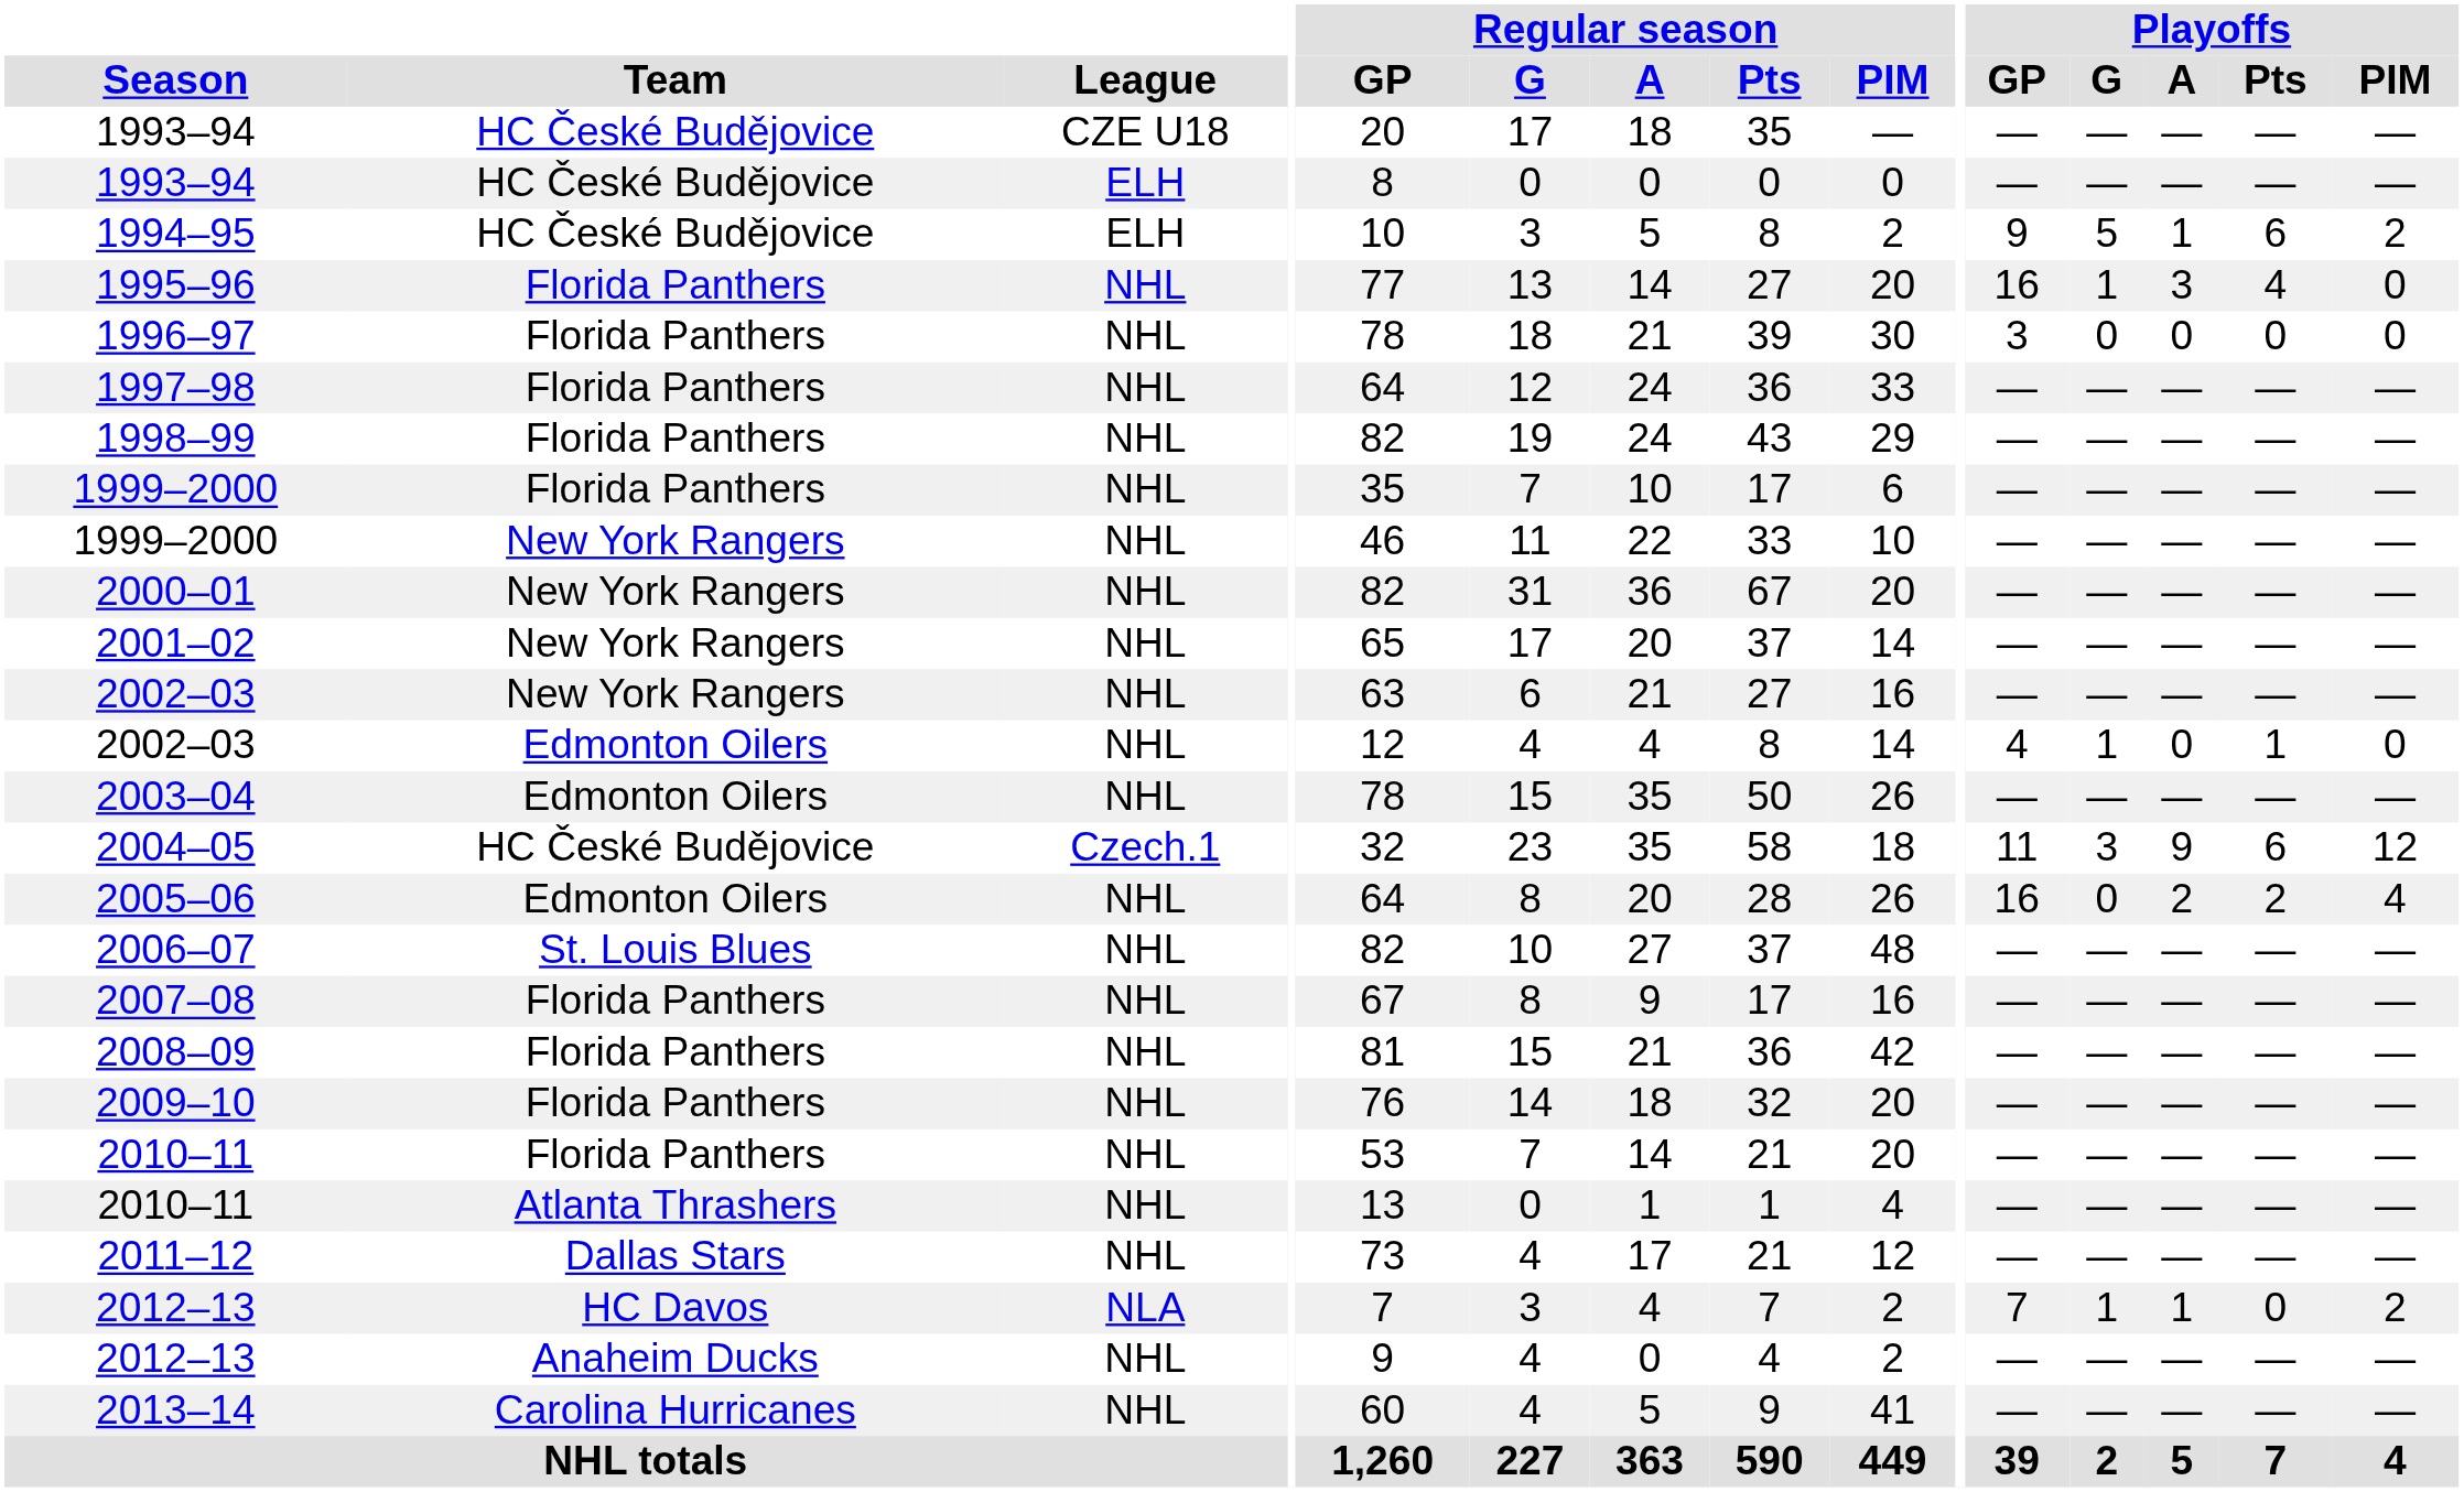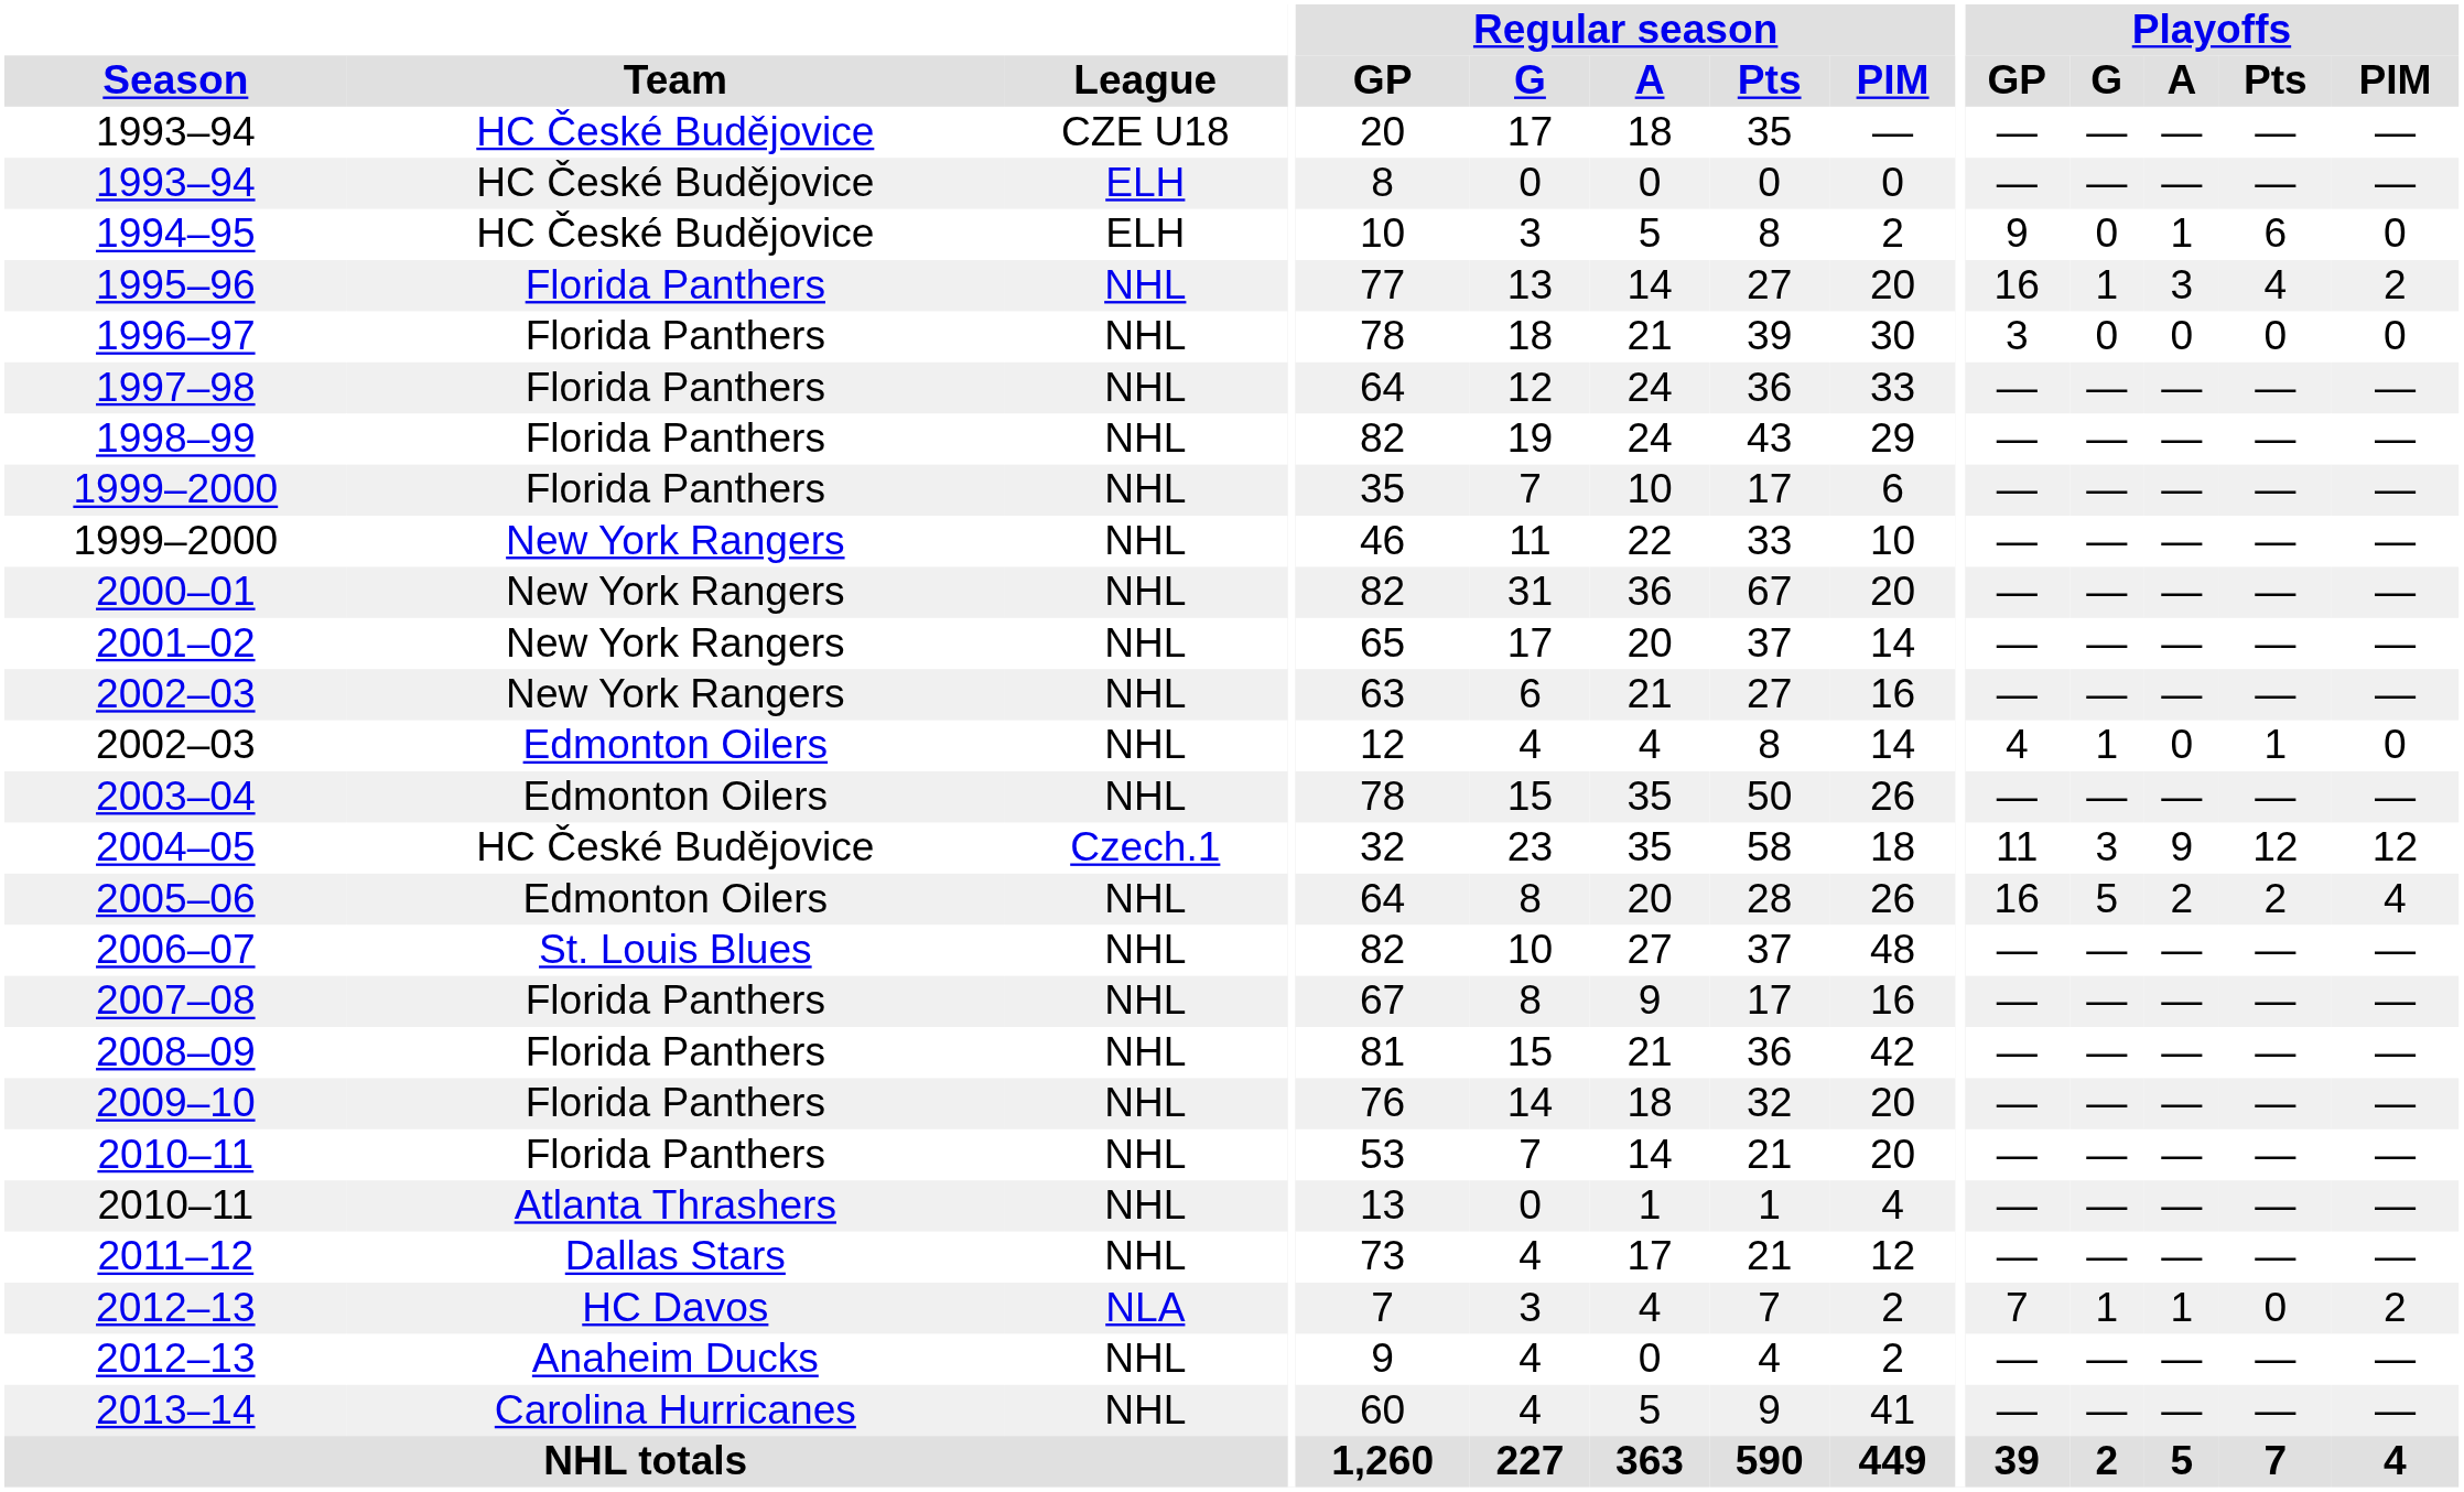 <table border="0" cellpadding="1" cellspacing="0" style="text-align:center; width:60em">
 <tr bgcolor="#e0e0e0">
 <th colspan="3"  bgcolor="#ffffff"></th>
 <th rowspan="99" bgcolor="#ffffff"></th>
 <th colspan="5"><a href='#'>Regular season</a></th>
 <th rowspan="99" bgcolor="#ffffff"></th>
 <th colspan="5"><a href='#'>Playoffs</a></th>
 </tr>
 <tr bgcolor="#e0e0e0">
 <th><a href='#'>Season</a></th>
 <th>Team</th>
 <th>League</th>
 <th>GP</th>
 <th><a href='#'>G</a></th>
 <th><a href='#'>A</a></th>
 <th><a href='#'>Pts</a></th>
 <th><a href='#'>PIM</a></th>
 <th>GP</th>
 <th>G</th>
 <th>A</th>
 <th>Pts</th>
 <th>PIM</th>
 </tr>
 <tr>
 <td>1993–94</td>
 <td><a href='#'>HC České Budějovice</a></td>
 <td>CZE U18</td>
 <td>20</td>
 <td>17</td>
 <td>18</td>
 <td>35</td>
 <td>—</td>
 <td>—</td>
 <td>—</td>
 <td>—</td>
 <td>—</td>
 <td>—</td>
 </tr>
 <tr bgcolor="#f0f0f0">
 <td><a href='#'>1993–94</a></td>
 <td>HC České Budějovice</td>
 <td><a href='#'>ELH</a></td>
 <td>8</td>
 <td>0</td>
 <td>0</td>
 <td>0</td>
 <td>0</td>
 <td>—</td>
 <td>—</td>
 <td>—</td>
 <td>—</td>
 <td>—</td>
 </tr>
 <tr>
 <td><a href='#'>1994–95</a></td>
 <td>HC České Budějovice</td>
 <td>ELH</td>
 <td>10</td>
 <td>3</td>
 <td>5</td>
 <td>8</td>
 <td>2</td>
 <td>9</td>
-<td>5</td>
+<td>0</td>
 <td>1</td>
 <td>6</td>
-<td>2</td>
+<td>0</td>
 </tr>
 <tr bgcolor="#f0f0f0">
 <td><a href='#'>1995–96</a></td>
 <td><a href='#'>Florida Panthers</a></td>
 <td><a href='#'>NHL</a></td>
 <td>77</td>
 <td>13</td>
 <td>14</td>
 <td>27</td>
 <td>20</td>
 <td>16</td>
 <td>1</td>
 <td>3</td>
 <td>4</td>
-<td>0</td>
+<td>2</td>
 </tr>
 <tr>
 <td><a href='#'>1996–97</a></td>
 <td>Florida Panthers</td>
 <td>NHL</td>
 <td>78</td>
 <td>18</td>
 <td>21</td>
 <td>39</td>
 <td>30</td>
 <td>3</td>
 <td>0</td>
 <td>0</td>
 <td>0</td>
 <td>0</td>
 </tr>
 <tr bgcolor="#f0f0f0">
 <td><a href='#'>1997–98</a></td>
 <td>Florida Panthers</td>
 <td>NHL</td>
 <td>64</td>
 <td>12</td>
 <td>24</td>
 <td>36</td>
 <td>33</td>
 <td>—</td>
 <td>—</td>
 <td>—</td>
 <td>—</td>
 <td>—</td>
 </tr>
 <tr>
 <td><a href='#'>1998–99</a></td>
 <td>Florida Panthers</td>
 <td>NHL</td>
 <td>82</td>
 <td>19</td>
 <td>24</td>
 <td>43</td>
 <td>29</td>
 <td>—</td>
 <td>—</td>
 <td>—</td>
 <td>—</td>
 <td>—</td>
 </tr>
 <tr bgcolor="#f0f0f0">
 <td><a href='#'>1999–2000</a></td>
 <td>Florida Panthers</td>
 <td>NHL</td>
 <td>35</td>
 <td>7</td>
 <td>10</td>
 <td>17</td>
 <td>6</td>
 <td>—</td>
 <td>—</td>
 <td>—</td>
 <td>—</td>
 <td>—</td>
 </tr>
 <tr>
 <td>1999–2000</td>
 <td><a href='#'>New York Rangers</a></td>
 <td>NHL</td>
 <td>46</td>
 <td>11</td>
 <td>22</td>
 <td>33</td>
 <td>10</td>
 <td>—</td>
 <td>—</td>
 <td>—</td>
 <td>—</td>
 <td>—</td>
 </tr>
 <tr bgcolor="#f0f0f0">
 <td><a href='#'>2000–01</a></td>
 <td>New York Rangers</td>
 <td>NHL</td>
 <td>82</td>
 <td>31</td>
 <td>36</td>
 <td>67</td>
 <td>20</td>
 <td>—</td>
 <td>—</td>
 <td>—</td>
 <td>—</td>
 <td>—</td>
 </tr>
 <tr>
 <td><a href='#'>2001–02</a></td>
 <td>New York Rangers</td>
 <td>NHL</td>
 <td>65</td>
 <td>17</td>
 <td>20</td>
 <td>37</td>
 <td>14</td>
 <td>—</td>
 <td>—</td>
 <td>—</td>
 <td>—</td>
 <td>—</td>
 </tr>
 <tr bgcolor="#f0f0f0">
 <td><a href='#'>2002–03</a></td>
 <td>New York Rangers</td>
 <td>NHL</td>
 <td>63</td>
 <td>6</td>
 <td>21</td>
 <td>27</td>
 <td>16</td>
 <td>—</td>
 <td>—</td>
 <td>—</td>
 <td>—</td>
 <td>—</td>
 </tr>
 <tr>
 <td>2002–03</td>
 <td><a href='#'>Edmonton Oilers</a></td>
 <td>NHL</td>
 <td>12</td>
 <td>4</td>
 <td>4</td>
 <td>8</td>
 <td>14</td>
 <td>4</td>
 <td>1</td>
 <td>0</td>
 <td>1</td>
 <td>0</td>
 </tr>
 <tr bgcolor="#f0f0f0">
 <td><a href='#'>2003–04</a></td>
 <td>Edmonton Oilers</td>
 <td>NHL</td>
 <td>78</td>
 <td>15</td>
 <td>35</td>
 <td>50</td>
 <td>26</td>
 <td>—</td>
 <td>—</td>
 <td>—</td>
 <td>—</td>
 <td>—</td>
 </tr>
 <tr>
 <td><a href='#'>2004–05</a></td>
 <td>HC České Budějovice</td>
 <td><a href='#'>Czech.1</a></td>
 <td>32</td>
 <td>23</td>
 <td>35</td>
 <td>58</td>
 <td>18</td>
 <td>11</td>
 <td>3</td>
 <td>9</td>
-<td>6</td>
+<td>12</td>
 <td>12</td>
 </tr>
 <tr bgcolor="#f0f0f0">
 <td><a href='#'>2005–06</a></td>
 <td>Edmonton Oilers</td>
 <td>NHL</td>
 <td>64</td>
 <td>8</td>
 <td>20</td>
 <td>28</td>
 <td>26</td>
 <td>16</td>
-<td>0</td>
+<td>5</td>
 <td>2</td>
 <td>2</td>
 <td>4</td>
 </tr>
 <tr>
 <td><a href='#'>2006–07</a></td>
 <td><a href='#'>St. Louis Blues</a></td>
 <td>NHL</td>
 <td>82</td>
 <td>10</td>
 <td>27</td>
 <td>37</td>
 <td>48</td>
 <td>—</td>
 <td>—</td>
 <td>—</td>
 <td>—</td>
 <td>—</td>
 </tr>
 <tr bgcolor="#f0f0f0">
 <td><a href='#'>2007–08</a></td>
 <td>Florida Panthers</td>
 <td>NHL</td>
 <td>67</td>
 <td>8</td>
 <td>9</td>
 <td>17</td>
 <td>16</td>
 <td>—</td>
 <td>—</td>
 <td>—</td>
 <td>—</td>
 <td>—</td>
 </tr>
 <tr>
 <td><a href='#'>2008–09</a></td>
 <td>Florida Panthers</td>
 <td>NHL</td>
 <td>81</td>
 <td>15</td>
 <td>21</td>
 <td>36</td>
 <td>42</td>
 <td>—</td>
 <td>—</td>
 <td>—</td>
 <td>—</td>
 <td>—</td>
 </tr>
 <tr bgcolor="#f0f0f0">
 <td><a href='#'>2009–10</a></td>
 <td>Florida Panthers</td>
 <td>NHL</td>
 <td>76</td>
 <td>14</td>
 <td>18</td>
 <td>32</td>
 <td>20</td>
 <td>—</td>
 <td>—</td>
 <td>—</td>
 <td>—</td>
 <td>—</td>
 </tr>
 <tr>
 <td><a href='#'>2010–11</a></td>
 <td>Florida Panthers</td>
 <td>NHL</td>
 <td>53</td>
 <td>7</td>
 <td>14</td>
 <td>21</td>
 <td>20</td>
 <td>—</td>
 <td>—</td>
 <td>—</td>
 <td>—</td>
 <td>—</td>
 </tr>
 <tr bgcolor="#f0f0f0">
 <td>2010–11</td>
 <td><a href='#'>Atlanta Thrashers</a></td>
 <td>NHL</td>
 <td>13</td>
 <td>0</td>
 <td>1</td>
 <td>1</td>
 <td>4</td>
 <td>—</td>
 <td>—</td>
 <td>—</td>
 <td>—</td>
 <td>—</td>
 </tr>
 <tr>
 <td><a href='#'>2011–12</a></td>
 <td><a href='#'>Dallas Stars</a></td>
 <td>NHL</td>
 <td>73</td>
 <td>4</td>
 <td>17</td>
 <td>21</td>
 <td>12</td>
 <td>—</td>
 <td>—</td>
 <td>—</td>
 <td>—</td>
 <td>—</td>
 </tr>
 <tr bgcolor="#f0f0f0">
 <td><a href='#'>2012–13</a></td>
 <td><a href='#'>HC Davos</a></td>
 <td><a href='#'>NLA</a></td>
 <td>7</td>
 <td>3</td>
 <td>4</td>
 <td>7</td>
 <td>2</td>
 <td>7</td>
 <td>1</td>
 <td>1</td>
 <td>0</td>
 <td>2</td>
 </tr>
 <tr>
 <td><a href='#'>2012–13</a></td>
 <td><a href='#'>Anaheim Ducks</a></td>
 <td>NHL</td>
 <td>9</td>
 <td>4</td>
 <td>0</td>
 <td>4</td>
 <td>2</td>
 <td>—</td>
 <td>—</td>
 <td>—</td>
 <td>—</td>
 <td>—</td>
 </tr>
 <tr bgcolor="#f0f0f0">
 <td><a href='#'>2013–14</a></td>
 <td><a href='#'>Carolina Hurricanes</a></td>
 <td>NHL</td>
 <td>60</td>
 <td>4</td>
 <td>5</td>
 <td>9</td>
 <td>41</td>
 <td>—</td>
 <td>—</td>
 <td>—</td>
 <td>—</td>
 <td>—</td>
 </tr>
 <tr bgcolor="#e0e0e0">
 <th colspan="3">NHL totals</th>
 <th>1,260</th>
 <th>227</th>
 <th>363</th>
 <th>590</th>
 <th>449</th>
 <th>39</th>
 <th>2</th>
 <th>5</th>
 <th>7</th>
 <th>4</th>
 </tr>
 </table>
